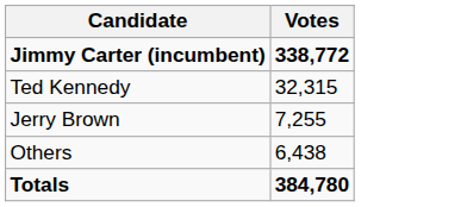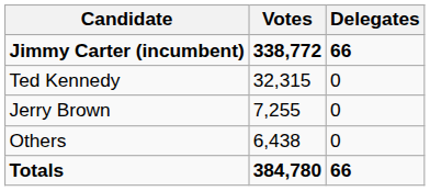 <table class="wikitable">
 <tr>
 <th>Candidate</th>
 <th>Votes</th>
+<th>Delegates</th>
 </tr>
 <tr>
 <td><strong>Jimmy Carter</strong> <strong>(incumbent)</strong></td>
 <td><strong>338,772</strong></td>
+<td><strong>66</strong></td>
 </tr>
 <tr>
 <td>Ted Kennedy</td>
 <td>32,315</td>
+<td>0</td>
 </tr>
 <tr>
 <td>Jerry Brown</td>
 <td>7,255</td>
+<td>0</td>
 </tr>
 <tr>
 <td>Others</td>
 <td>6,438</td>
+<td>0</td>
 </tr>
 <tr>
 <td><strong>Totals</strong></td>
 <td><strong>384,780</strong></td>
+<td><strong>66</strong></td>
 </tr>
 </table>
